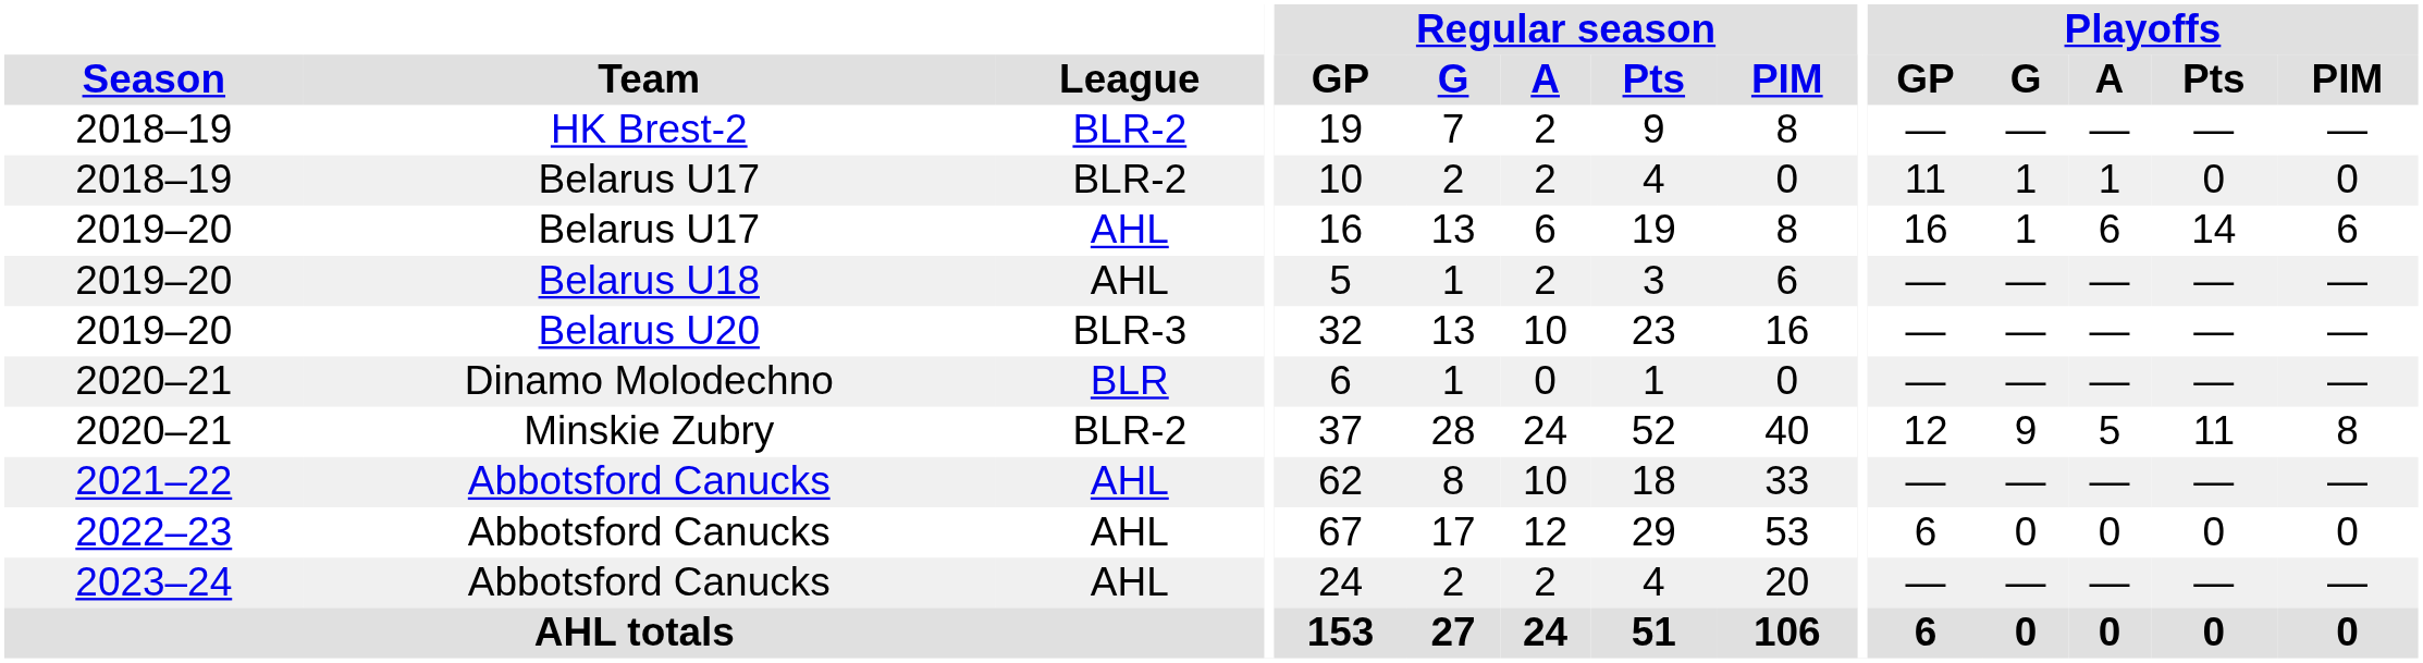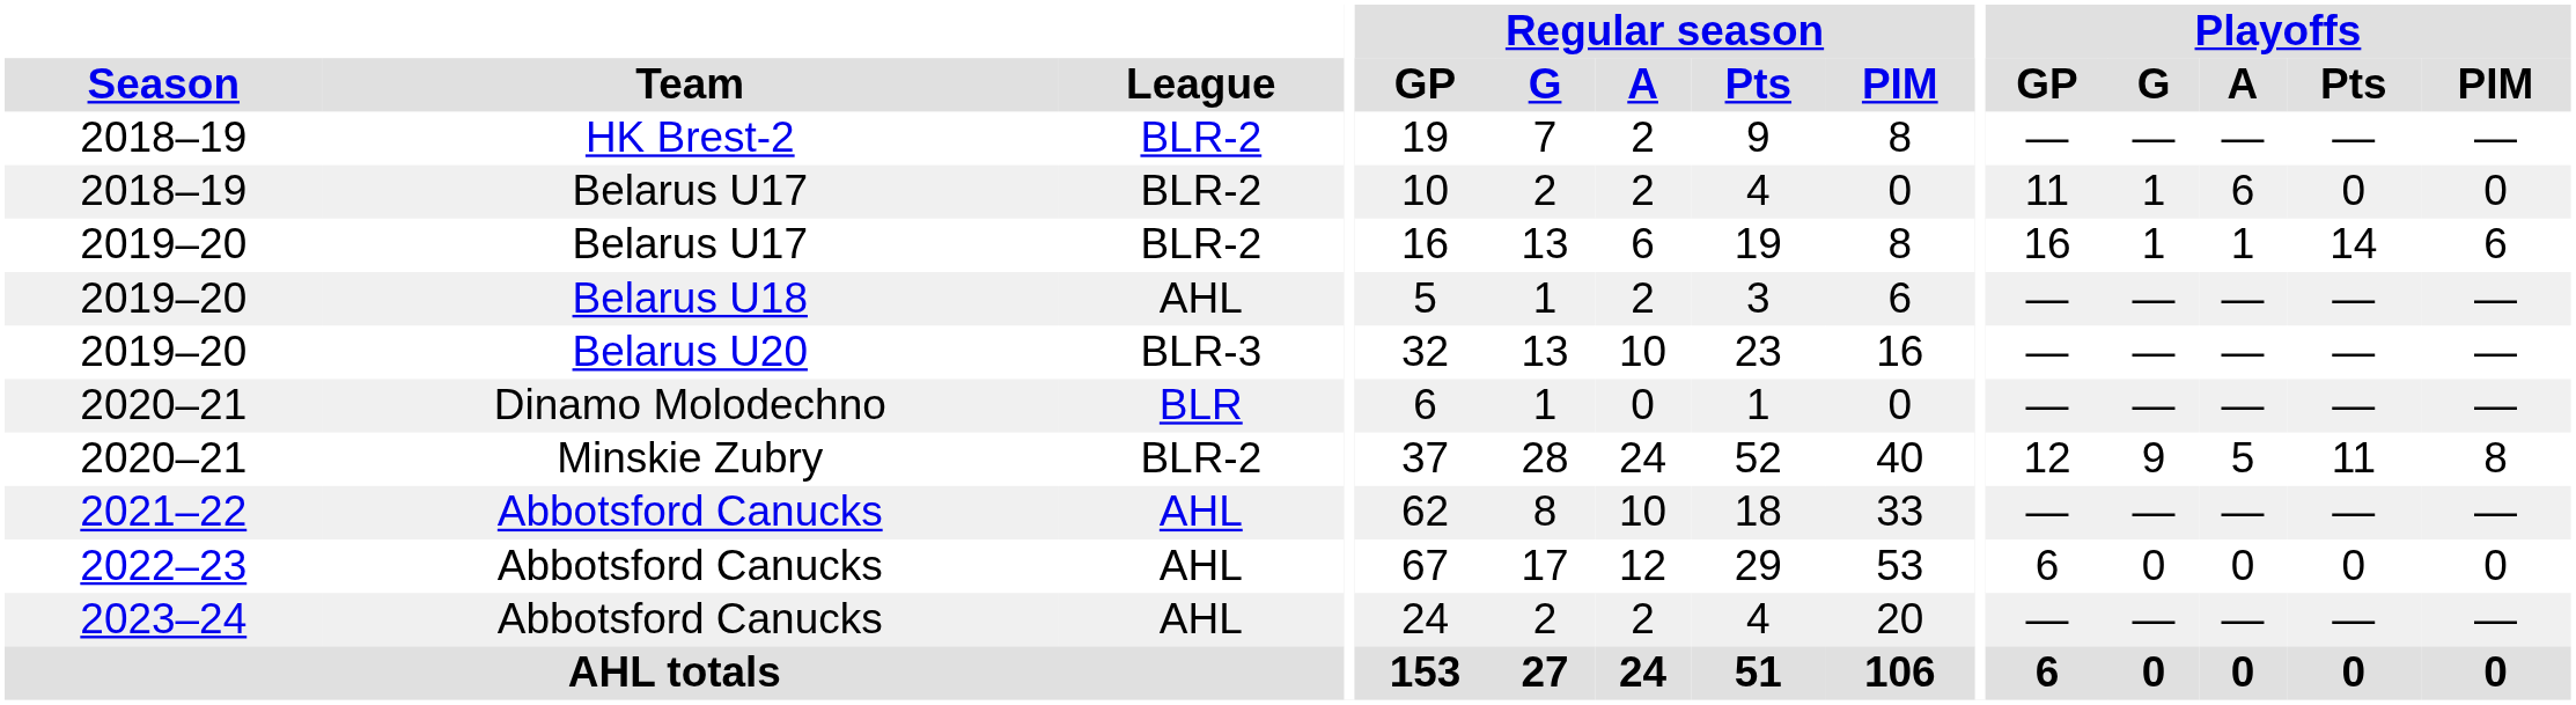 <table border="0" cellpadding="1" cellspacing="0" style="text-align:center; width:60em">
 <tr bgcolor="#e0e0e0">
 <th colspan="3" bgcolor="#ffffff"></th>
 <th rowspan="100" bgcolor="#ffffff"></th>
 <th colspan="5"><a href='#'>Regular season</a></th>
 <th rowspan="100" bgcolor="#ffffff"></th>
 <th colspan="5"><a href='#'>Playoffs</a></th>
 </tr>
 <tr bgcolor="#e0e0e0">
 <th><a href='#'>Season</a></th>
 <th>Team</th>
 <th>League</th>
 <th>GP</th>
 <th><a href='#'>G</a></th>
 <th><a href='#'>A</a></th>
 <th><a href='#'>Pts</a></th>
 <th><a href='#'>PIM</a></th>
 <th>GP</th>
 <th>G</th>
 <th>A</th>
 <th>Pts</th>
 <th>PIM</th>
 </tr>
 <tr>
 <td>2018–19</td>
 <td><a href='#'>HK Brest-2</a></td>
 <td><a href='#'>BLR-2</a></td>
 <td>19</td>
 <td>7</td>
 <td>2</td>
 <td>9</td>
 <td>8</td>
 <td>—</td>
 <td>—</td>
 <td>—</td>
 <td>—</td>
 <td>—</td>
 </tr>
 <tr bgcolor="#f0f0f0">
 <td>2018–19</td>
 <td>Belarus U17</td>
 <td>BLR-2</td>
 <td>10</td>
 <td>2</td>
 <td>2</td>
 <td>4</td>
 <td>0</td>
 <td>11</td>
 <td>1</td>
-<td>1</td>
+<td>6</td>
 <td>0</td>
 <td>0</td>
 </tr>
 <tr>
 <td>2019–20</td>
 <td>Belarus U17</td>
-<td><a href='#'>AHL</a></td>
+<td>BLR-2</td>
 <td>16</td>
 <td>13</td>
 <td>6</td>
 <td>19</td>
 <td>8</td>
 <td>16</td>
 <td>1</td>
-<td>6</td>
+<td>1</td>
 <td>14</td>
 <td>6</td>
 </tr>
 <tr bgcolor="#f0f0f0">
 <td>2019–20</td>
 <td><a href='#'>Belarus U18</a></td>
 <td>AHL</td>
 <td>5</td>
 <td>1</td>
 <td>2</td>
 <td>3</td>
 <td>6</td>
 <td>—</td>
 <td>—</td>
 <td>—</td>
 <td>—</td>
 <td>—</td>
 </tr>
 <tr>
 <td>2019–20</td>
 <td><a href='#'>Belarus U20</a></td>
 <td>BLR-3</td>
 <td>32</td>
 <td>13</td>
 <td>10</td>
 <td>23</td>
 <td>16</td>
 <td>—</td>
 <td>—</td>
 <td>—</td>
 <td>—</td>
 <td>—</td>
 </tr>
 <tr bgcolor="#f0f0f0">
 <td>2020–21</td>
 <td>Dinamo Molodechno</td>
 <td><a href='#'>BLR</a></td>
 <td>6</td>
 <td>1</td>
 <td>0</td>
 <td>1</td>
 <td>0</td>
 <td>—</td>
 <td>—</td>
 <td>—</td>
 <td>—</td>
 <td>—</td>
 </tr>
 <tr>
 <td>2020–21</td>
 <td>Minskie Zubry</td>
 <td>BLR-2</td>
 <td>37</td>
 <td>28</td>
 <td>24</td>
 <td>52</td>
 <td>40</td>
 <td>12</td>
 <td>9</td>
 <td>5</td>
 <td>11</td>
 <td>8</td>
 </tr>
 <tr bgcolor="#f0f0f0">
 <td><a href='#'>2021–22</a></td>
 <td><a href='#'>Abbotsford Canucks</a></td>
 <td><a href='#'>AHL</a></td>
 <td>62</td>
 <td>8</td>
 <td>10</td>
 <td>18</td>
 <td>33</td>
 <td>—</td>
 <td>—</td>
 <td>—</td>
 <td>—</td>
 <td>—</td>
 </tr>
 <tr>
 <td><a href='#'>2022–23</a></td>
 <td>Abbotsford Canucks</td>
 <td>AHL</td>
 <td>67</td>
 <td>17</td>
 <td>12</td>
 <td>29</td>
 <td>53</td>
 <td>6</td>
 <td>0</td>
 <td>0</td>
 <td>0</td>
 <td>0</td>
 </tr>
 <tr bgcolor="#f0f0f0">
 <td><a href='#'>2023–24</a></td>
 <td>Abbotsford Canucks</td>
 <td>AHL</td>
 <td>24</td>
 <td>2</td>
 <td>2</td>
 <td>4</td>
 <td>20</td>
 <td>—</td>
 <td>—</td>
 <td>—</td>
 <td>—</td>
 <td>—</td>
 </tr>
 <tr bgcolor="#e0e0e0">
 <th colspan="3">AHL totals</th>
 <th>153</th>
 <th>27</th>
 <th>24</th>
 <th>51</th>
 <th>106</th>
 <th>6</th>
 <th>0</th>
 <th>0</th>
 <th>0</th>
 <th>0</th>
 </tr>
 </table>
